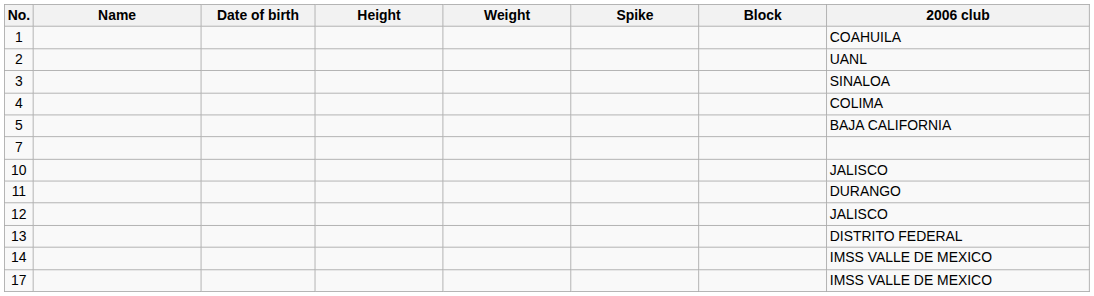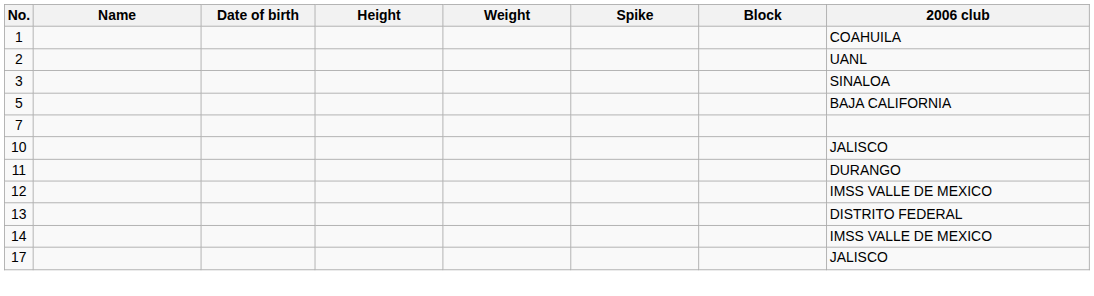 <table class="wikitable sortable" style="font-size:100%; text-align:center;">
 <tr>
 <th>No.</th>
 <th style="width:12em">Name</th>
 <th style="width:8em">Date of birth</th>
 <th style="width:9em">Height</th>
 <th style="width:9em">Weight</th>
 <th style="width:9em">Spike</th>
 <th style="width:9em">Block</th>
 <th style="width:19em">2006 club</th>
 </tr>
 <tr>
 <td>1</td>
 <td align=left></td>
 <td align=right></td>
 <td></td>
 <td></td>
 <td></td>
 <td></td>
 <td align=left>COAHUILA</td>
 </tr>
 <tr>
 <td>2</td>
 <td align=left></td>
 <td align=right></td>
 <td></td>
 <td></td>
 <td></td>
 <td></td>
 <td align=left>UANL</td>
 </tr>
 <tr>
 <td>3</td>
 <td align=left></td>
 <td align=right></td>
 <td></td>
 <td></td>
 <td></td>
 <td></td>
 <td align=left>SINALOA</td>
-</tr>
-<tr>
-<td>4</td>
-<td align=left></td>
-<td align=right></td>
-<td></td>
-<td></td>
-<td></td>
-<td></td>
-<td align=left>COLIMA</td>
 </tr>
 <tr>
 <td>5</td>
 <td align=left></td>
 <td align=right></td>
 <td></td>
 <td></td>
 <td></td>
 <td></td>
 <td align=left>BAJA CALIFORNIA</td>
 </tr>
 <tr>
 <td>7</td>
 <td align=left></td>
 <td align=right></td>
 <td></td>
 <td></td>
 <td></td>
 <td></td>
 <td></td>
 </tr>
 <tr>
 <td>10</td>
 <td align=left></td>
 <td align=right></td>
 <td></td>
 <td></td>
 <td></td>
 <td></td>
 <td align=left>JALISCO</td>
 </tr>
 <tr>
 <td>11</td>
 <td align=left></td>
 <td align=right></td>
 <td></td>
 <td></td>
 <td></td>
 <td></td>
 <td align=left>DURANGO</td>
 </tr>
 <tr>
 <td>12</td>
 <td align=left></td>
 <td align=right></td>
 <td></td>
 <td></td>
 <td></td>
 <td></td>
-<td align=left>JALISCO</td>
+<td align=left>IMSS VALLE DE MEXICO</td>
 </tr>
 <tr>
 <td>13</td>
 <td align=left></td>
 <td align=right></td>
 <td></td>
 <td></td>
 <td></td>
 <td></td>
 <td align=left>DISTRITO FEDERAL</td>
 </tr>
 <tr>
 <td>14</td>
 <td align=left></td>
 <td align=right></td>
 <td></td>
 <td></td>
 <td></td>
 <td></td>
 <td align=left>IMSS VALLE DE MEXICO</td>
 </tr>
 <tr>
 <td>17</td>
 <td align=left></td>
 <td align=right></td>
 <td></td>
 <td></td>
 <td></td>
 <td></td>
-<td align=left>IMSS VALLE DE MEXICO</td>
+<td align=left>JALISCO</td>
 </tr>
 </table>
